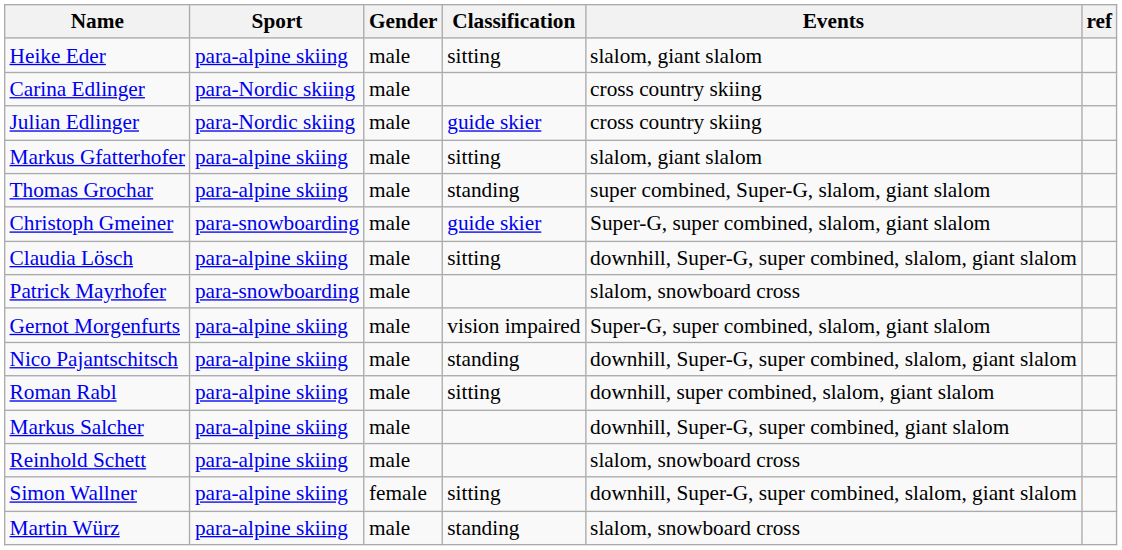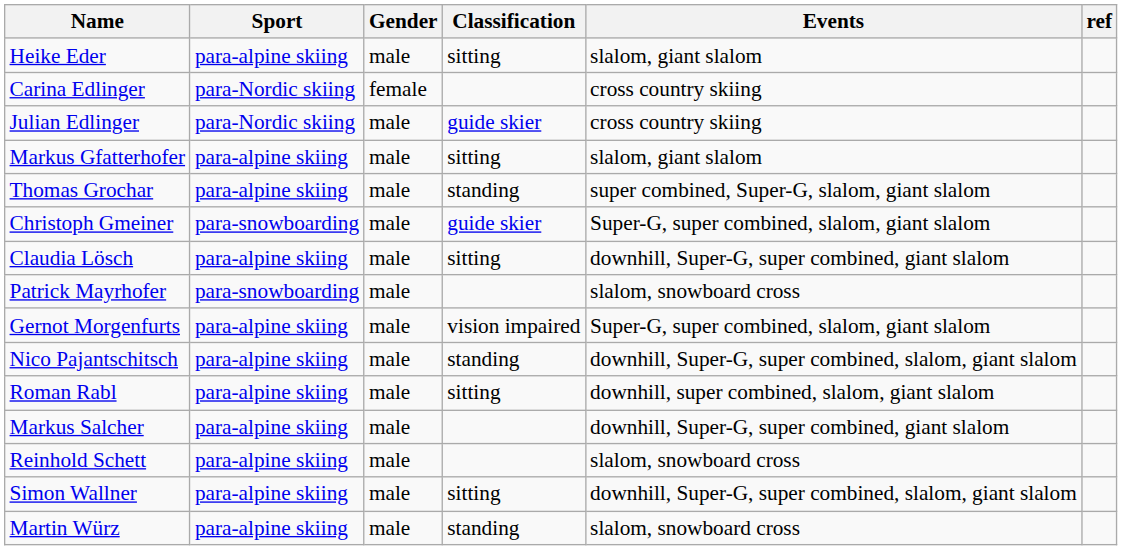 <table class="wikitable">
 <tr>
 <th>Name</th>
 <th>Sport</th>
 <th>Gender</th>
 <th>Classification</th>
 <th>Events</th>
 <th>ref</th>
 </tr>
 <tr>
 <td><a href='#'>Heike Eder</a></td>
 <td><a href='#'>para-alpine skiing</a></td>
 <td>male</td>
 <td>sitting</td>
 <td>slalom, giant slalom</td>
 <td></td>
 </tr>
 <tr>
 <td><a href='#'>Carina Edlinger</a></td>
 <td><a href='#'>para-Nordic skiing</a></td>
-<td>male</td>
+<td>female</td>
 <td></td>
 <td>cross country skiing</td>
 <td></td>
 </tr>
 <tr>
 <td><a href='#'>Julian Edlinger</a></td>
 <td><a href='#'>para-Nordic skiing</a></td>
 <td>male</td>
 <td><a href='#'>guide skier</a></td>
 <td>cross country skiing</td>
 <td></td>
 </tr>
 <tr>
 <td><a href='#'>Markus Gfatterhofer</a></td>
 <td><a href='#'>para-alpine skiing</a></td>
 <td>male</td>
 <td>sitting</td>
 <td>slalom, giant slalom</td>
 <td></td>
 </tr>
 <tr>
 <td><a href='#'>Thomas Grochar</a></td>
 <td><a href='#'>para-alpine skiing</a></td>
 <td>male</td>
 <td>standing</td>
 <td>super combined, Super-G, slalom, giant slalom</td>
 <td></td>
 </tr>
 <tr>
 <td><a href='#'>Christoph Gmeiner</a></td>
 <td><a href='#'>para-snowboarding</a></td>
 <td>male</td>
 <td><a href='#'>guide skier</a></td>
 <td>Super-G, super combined, slalom, giant slalom</td>
 <td></td>
 </tr>
 <tr>
 <td><a href='#'>Claudia Lösch</a></td>
 <td><a href='#'>para-alpine skiing</a></td>
 <td>male</td>
 <td>sitting</td>
-<td>downhill, Super-G, super combined, slalom, giant slalom</td>
+<td>downhill, Super-G, super combined, giant slalom</td>
 <td></td>
 </tr>
 <tr>
 <td><a href='#'>Patrick Mayrhofer</a></td>
 <td><a href='#'>para-snowboarding</a></td>
 <td>male</td>
 <td></td>
 <td>slalom, snowboard cross</td>
 <td></td>
 </tr>
 <tr>
 <td><a href='#'>Gernot Morgenfurts</a></td>
 <td><a href='#'>para-alpine skiing</a></td>
 <td>male</td>
 <td>vision impaired</td>
 <td>Super-G, super combined,  slalom, giant slalom</td>
 <td></td>
 </tr>
 <tr>
 <td><a href='#'>Nico Pajantschitsch</a></td>
 <td><a href='#'>para-alpine skiing</a></td>
 <td>male</td>
 <td>standing</td>
 <td>downhill, Super-G, super combined, slalom, giant slalom</td>
 <td></td>
 </tr>
 <tr>
 <td><a href='#'>Roman Rabl</a></td>
 <td><a href='#'>para-alpine skiing</a></td>
 <td>male</td>
 <td>sitting</td>
 <td>downhill, super combined, slalom, giant slalom</td>
 <td></td>
 </tr>
 <tr>
 <td><a href='#'>Markus Salcher</a></td>
 <td><a href='#'>para-alpine skiing</a></td>
 <td>male</td>
 <td></td>
 <td>downhill, Super-G, super combined, giant slalom</td>
 <td></td>
 </tr>
 <tr>
 <td><a href='#'>Reinhold Schett</a></td>
 <td><a href='#'>para-alpine skiing</a></td>
 <td>male</td>
 <td></td>
 <td>slalom, snowboard cross</td>
 <td></td>
 </tr>
 <tr>
 <td><a href='#'>Simon Wallner</a></td>
 <td><a href='#'>para-alpine skiing</a></td>
-<td>female</td>
+<td>male</td>
 <td>sitting</td>
 <td>downhill, Super-G, super combined, slalom, giant slalom</td>
 <td></td>
 </tr>
 <tr>
 <td><a href='#'>Martin Würz</a></td>
 <td><a href='#'>para-alpine skiing</a></td>
 <td>male</td>
 <td>standing</td>
 <td>slalom, snowboard cross</td>
 <td></td>
 </tr>
 </table>
